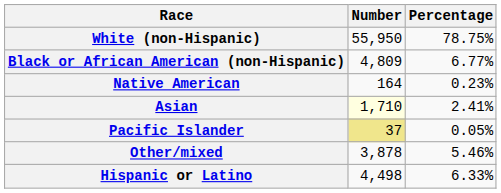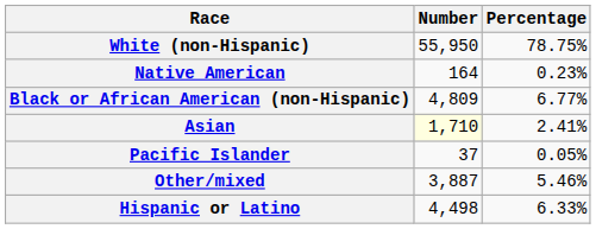 <table class="wikitable" style="text-align:right">
 <tr>
 <th scope="col">Race</th>
 <th scope="col">Number</th>
 <th scope="col">Percentage</th>
 </tr>
 <tr>
 <th scope="row"><a href='#'>White</a> (non-Hispanic)</th>
 <td>55,950</td>
 <td>78.75%</td>
 </tr>
 <tr>
+<th scope="row"><a href='#'>Native American</a></th>
+<td>164</td>
+<td>0.23%</td>
+</tr>
+<tr>
 <th scope="row"><a href='#'>Black or African American</a> (non-Hispanic)</th>
 <td>4,809</td>
 <td>6.77%</td>
-</tr>
-<tr>
-<th scope="row"><a href='#'>Native American</a></th>
-<td>164</td>
-<td>0.23%</td>
 </tr>
 <tr>
 <th scope="row"><a href='#'>Asian</a></th>
 <td style="background: lightyellow;">1,710</td>
 <td>2.41%</td>
 </tr>
 <tr>
 <th scope="row"><a href='#'>Pacific Islander</a></th>
-<td style="background: khaki;">37</td>
+<td>37</td>
 <td>0.05%</td>
 </tr>
 <tr>
 <th scope="row"><a href='#'>Other/mixed</a></th>
-<td>3,878</td>
+<td>3,887</td>
 <td>5.46%</td>
 </tr>
 <tr>
 <th scope="row"><a href='#'>Hispanic</a> or <a href='#'>Latino</a></th>
 <td>4,498</td>
 <td>6.33%</td>
 </tr>
 </table>
